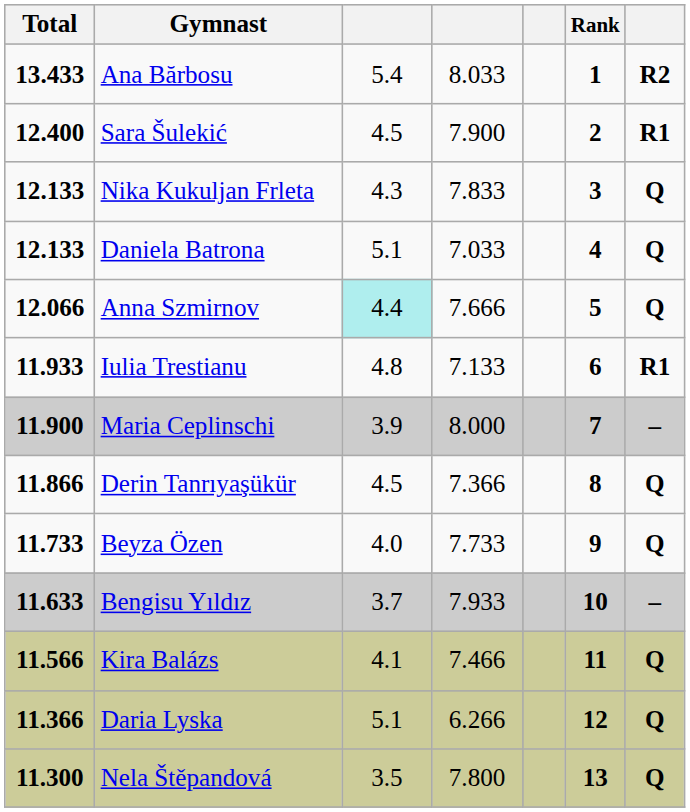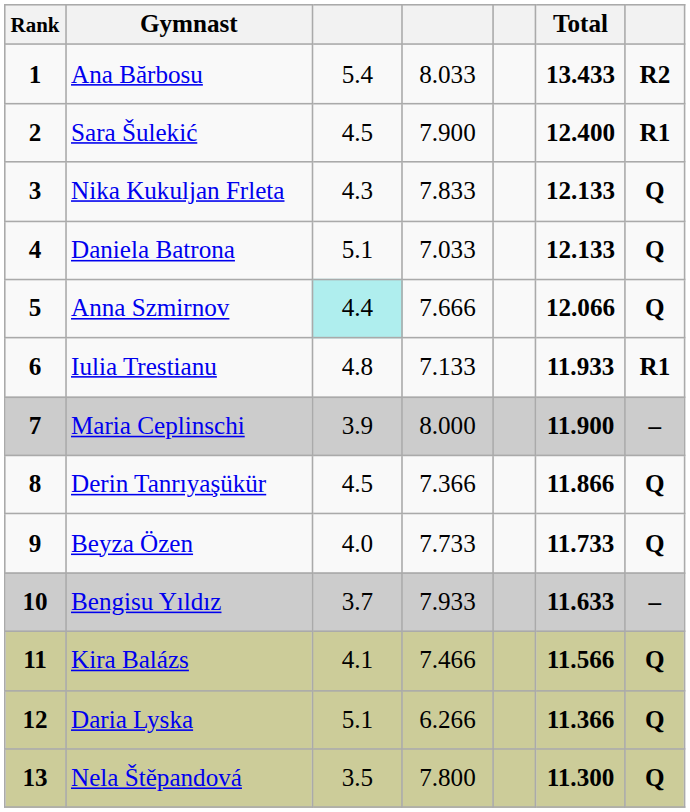 <table style="text-align:center;" class="wikitable sortable">
 <tr>
-<th scope="col" style="width:50px;">Total</th>
+<th scope="col" style="width:15px;"><small>Rank</small></th>
 <th scope="col" style="width:150px;">Gymnast</th>
 <th scope="col" style="width:50px;"><small></small></th>
 <th scope="col" style="width:50px;"><small></small></th>
 <th scope="col" style="width:20px;"><small></small></th>
-<th scope="col" style="width:15px;"><small>Rank</small></th>
+<th scope="col" style="width:50px;">Total</th>
 <th scope="col" style="width:30px;"><small></small></th>
 </tr>
 <tr>
-<td><strong>13.433</strong></td>
+<td scope="row" style="text-align:center"><strong>1</strong></td>
 <td style="height:30px; text-align:left;"> <a href='#'>Ana Bărbosu</a></td>
 <td>5.4</td>
 <td>8.033</td>
 <td></td>
-<td scope="row" style="text-align:center"><strong>1</strong></td>
+<td><strong>13.433</strong></td>
 <td><strong>R2</strong></td>
 </tr>
 <tr>
-<td><strong>12.400</strong></td>
+<td scope="row" style="text-align:center"><strong>2</strong></td>
 <td style="height:30px; text-align:left;"> <a href='#'>Sara Šulekić</a></td>
 <td>4.5</td>
 <td>7.900</td>
 <td></td>
-<td scope="row" style="text-align:center"><strong>2</strong></td>
+<td><strong>12.400</strong></td>
 <td><strong>R1</strong></td>
 </tr>
 <tr>
-<td><strong>12.133</strong></td>
+<td scope="row" style="text-align:center"><strong>3</strong></td>
 <td style="height:30px; text-align:left;"> <a href='#'>Nika Kukuljan Frleta</a></td>
 <td>4.3</td>
 <td>7.833</td>
 <td></td>
-<td scope="row" style="text-align:center"><strong>3</strong></td>
+<td><strong>12.133</strong></td>
 <td><strong>Q</strong></td>
 </tr>
 <tr>
-<td><strong>12.133</strong></td>
+<td scope="row" style="text-align:center"><strong>4</strong></td>
 <td style="height:30px; text-align:left;"> <a href='#'>Daniela Batrona</a></td>
 <td>5.1</td>
 <td>7.033</td>
 <td></td>
-<td scope="row" style="text-align:center"><strong>4</strong></td>
+<td><strong>12.133</strong></td>
 <td><strong>Q</strong></td>
 </tr>
 <tr>
-<td><strong>12.066</strong></td>
+<td scope="row" style="text-align:center"><strong>5</strong></td>
 <td style="height:30px; text-align:left;"> <a href='#'>Anna Szmirnov</a></td>
 <td style="background: paleturquoise;">4.4</td>
 <td>7.666</td>
 <td></td>
-<td scope="row" style="text-align:center"><strong>5</strong></td>
+<td><strong>12.066</strong></td>
 <td><strong>Q</strong></td>
 </tr>
 <tr>
-<td><strong>11.933</strong></td>
+<td scope="row" style="text-align:center"><strong>6</strong></td>
 <td style="height:30px; text-align:left;"> <a href='#'>Iulia Trestianu</a></td>
 <td>4.8</td>
 <td>7.133</td>
 <td></td>
-<td scope="row" style="text-align:center"><strong>6</strong></td>
+<td><strong>11.933</strong></td>
 <td><strong>R1</strong></td>
 </tr>
 <tr style="background:#cccccc;">
-<td><strong>11.900</strong></td>
+<td scope="row" style="text-align:center"><strong>7</strong></td>
 <td style="height:30px; text-align:left;"> <a href='#'>Maria Ceplinschi</a></td>
 <td>3.9</td>
 <td>8.000</td>
 <td></td>
-<td scope="row" style="text-align:center"><strong>7</strong></td>
+<td><strong>11.900</strong></td>
 <td><strong>–</strong></td>
 </tr>
 <tr>
-<td><strong>11.866</strong></td>
+<td scope="row" style="text-align:center"><strong>8</strong></td>
 <td style="height:30px; text-align:left;"> <a href='#'>Derin Tanrıyaşükür</a></td>
 <td>4.5</td>
 <td>7.366</td>
 <td></td>
-<td scope="row" style="text-align:center"><strong>8</strong></td>
+<td><strong>11.866</strong></td>
 <td><strong>Q</strong></td>
 </tr>
 <tr>
-<td><strong>11.733</strong></td>
+<td scope="row" style="text-align:center"><strong>9</strong></td>
 <td style="height:30px; text-align:left;"> <a href='#'>Beyza Özen</a></td>
 <td>4.0</td>
 <td>7.733</td>
 <td></td>
-<td scope="row" style="text-align:center"><strong>9</strong></td>
+<td><strong>11.733</strong></td>
 <td><strong>Q</strong></td>
 </tr>
 <tr style="background:#cccccc;">
-<td><strong>11.633</strong></td>
+<td scope="row" style="text-align:center"><strong>10</strong></td>
 <td style="height:30px; text-align:left;"> <a href='#'>Bengisu Yıldız</a></td>
 <td>3.7</td>
 <td>7.933</td>
 <td></td>
-<td scope="row" style="text-align:center"><strong>10</strong></td>
+<td><strong>11.633</strong></td>
 <td><strong>–</strong></td>
 </tr>
 <tr style="background:#cccc99;">
-<td><strong>11.566</strong></td>
+<td scope="row" style="text-align:center"><strong>11</strong></td>
 <td style="height:30px; text-align:left;"> <a href='#'>Kira Balázs</a></td>
 <td>4.1</td>
 <td>7.466</td>
 <td></td>
-<td scope="row" style="text-align:center"><strong>11</strong></td>
+<td><strong>11.566</strong></td>
 <td><strong>Q</strong></td>
 </tr>
 <tr style="background:#cccc99;">
-<td><strong>11.366</strong></td>
+<td scope="row" style="text-align:center"><strong>12</strong></td>
 <td style="height:30px; text-align:left;"> <a href='#'>Daria Lyska</a></td>
 <td>5.1</td>
 <td>6.266</td>
 <td></td>
-<td scope="row" style="text-align:center"><strong>12</strong></td>
+<td><strong>11.366</strong></td>
 <td><strong>Q</strong></td>
 </tr>
 <tr style="background:#cccc99;">
-<td><strong>11.300</strong></td>
+<td scope="row" style="text-align:center"><strong>13</strong></td>
 <td style="height:30px; text-align:left;"> <a href='#'>Nela Štěpandová</a></td>
 <td>3.5</td>
 <td>7.800</td>
 <td></td>
-<td scope="row" style="text-align:center"><strong>13</strong></td>
+<td><strong>11.300</strong></td>
 <td><strong>Q</strong></td>
 </tr>
 </table>
